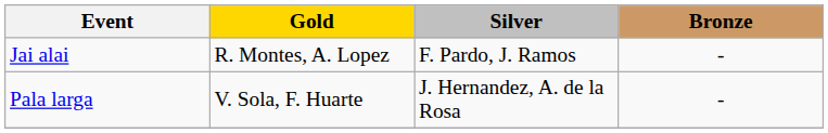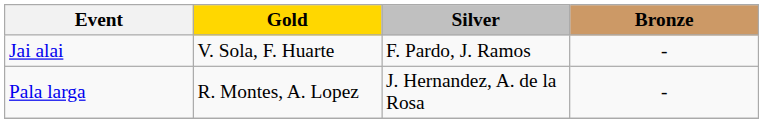 <table class="wikitable" style="max-width: 23cm; width: 100%">
 <tr>
 <th scope="col">Event</th>
 <th scope="col" style="background-color:gold; width:25%">Gold</th>
 <th scope="col" style="background-color:silver; width:25%; width:25%">Silver</th>
 <th scope="col" style="background-color:#cc9966; width:25%">Bronze</th>
 </tr>
 <tr>
 <td><a href='#'>Jai alai</a></td>
-<td> R. Montes, A. Lopez</td>
+<td> V. Sola, F. Huarte</td>
 <td> F. Pardo, J. Ramos</td>
 <td align=center>-</td>
 </tr>
 <tr>
 <td><a href='#'>Pala larga</a></td>
-<td> V. Sola, F. Huarte</td>
+<td> R. Montes, A. Lopez</td>
 <td> J. Hernandez, A. de la Rosa</td>
 <td align=center>-</td>
 </tr>
 <tr>
 </tr>
 </table>
